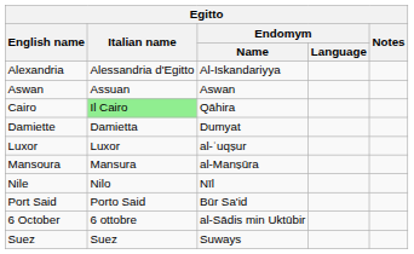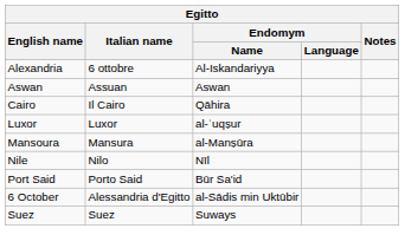 <table class="wikitable sortable">
 <tr>
 <th colspan="5"> Egitto</th>
 </tr>
 <tr>
 <th rowspan="2">English name</th>
 <th rowspan="2">Italian name</th>
 <th colspan="2">Endomym</th>
 <th rowspan="2">Notes</th>
 </tr>
 <tr>
 <th>Name</th>
 <th>Language</th>
 </tr>
 <tr>
 <td>Alexandria</td>
-<td>Alessandria d'Egitto</td>
+<td>6 ottobre</td>
 <td>Al-Iskandariyya</td>
 <td></td>
 <td></td>
 </tr>
 <tr>
 <td>Aswan</td>
 <td>Assuan</td>
 <td>Aswan</td>
 <td></td>
 <td></td>
 </tr>
 <tr>
 <td>Cairo</td>
-<td style="background: lightgreen;">Il Cairo</td>
+<td>Il Cairo</td>
 <td>Qāhira</td>
-<td></td>
-<td></td>
-</tr>
-<tr>
-<td>Damiette</td>
-<td>Damietta</td>
-<td>Dumyat</td>
 <td></td>
 <td></td>
 </tr>
 <tr>
 <td>Luxor</td>
 <td>Luxor</td>
 <td>al-ʾuqṣur</td>
 <td></td>
 <td></td>
 </tr>
 <tr>
 <td>Mansoura</td>
 <td>Mansura</td>
 <td>al-Manṣūra</td>
 <td></td>
 <td></td>
 </tr>
 <tr>
 <td>Nile</td>
 <td>Nilo</td>
 <td>Nīl</td>
 <td></td>
 <td></td>
 </tr>
 <tr>
 <td>Port Said</td>
 <td>Porto Said</td>
 <td>Būr Sa'id</td>
 <td></td>
 <td></td>
 </tr>
 <tr>
 <td>6 October</td>
-<td>6 ottobre</td>
+<td>Alessandria d'Egitto</td>
 <td>al-Sādis min Uktūbir</td>
 <td></td>
 <td></td>
 </tr>
 <tr>
 <td>Suez</td>
 <td>Suez</td>
 <td>Suways</td>
 <td></td>
 <td></td>
 </tr>
 </table>
